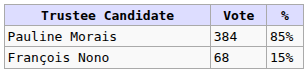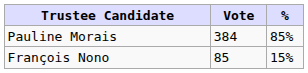 <table class="wikitable sortable">
 <tr>
 <th style="background:#ddf; width:200px;">Trustee Candidate</th>
 <th style="background:#ddf; width:50px;">Vote</th>
 <th style="background:#ddf; width:30px;">%</th>
 </tr>
 <tr>
 <td>Pauline Morais</td>
 <td>384</td>
 <td>85%</td>
 </tr>
 <tr>
 <td>François Nono</td>
-<td>68</td>
+<td>85</td>
 <td>15%</td>
 </tr>
 </table>
